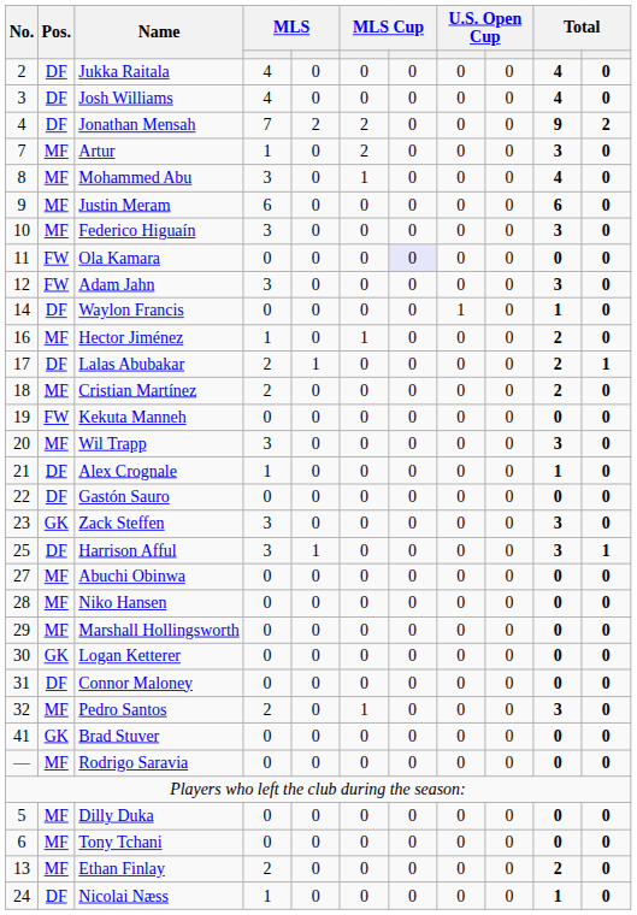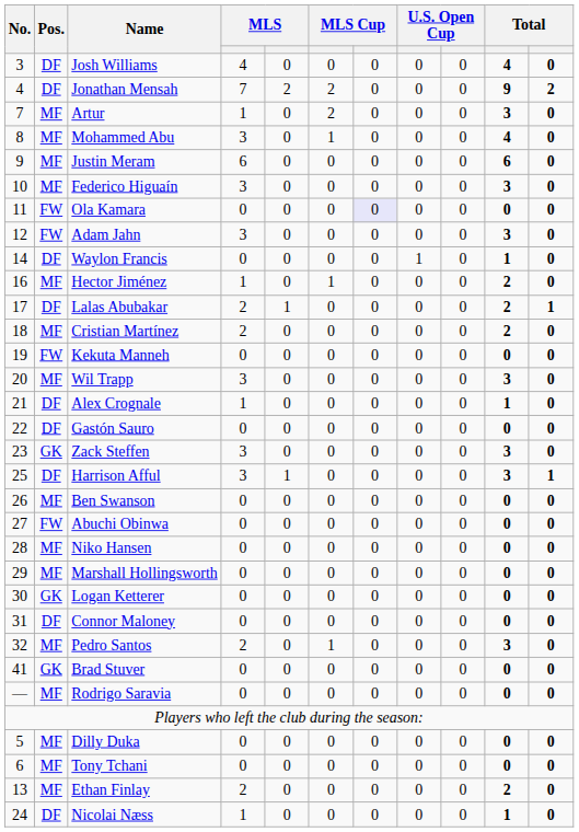 <table class="wikitable sortable" style="text-align: center;">
 <tr>
 <th rowspan=2>No.</th>
 <th rowspan=2>Pos.</th>
 <th rowspan=2>Name</th>
 <th colspan=2 style="width:85px;"><a href='#'>MLS</a></th>
 <th colspan=2 style="width:85px;"><a href='#'>MLS Cup</a></th>
 <th colspan=2 style="width:85px;"><a href='#'>U.S. Open Cup</a></th>
 <th colspan=2 style="width:85px;"><strong>Total</strong></th>
 </tr>
 <tr>
 <th></th>
 <th></th>
 <th></th>
 <th></th>
 <th></th>
 <th></th>
 <th></th>
 <th></th>
-</tr>
-<tr>
-<td>2</td>
-<td><a href='#'>DF</a></td>
-<td align=left> <a href='#'>Jukka Raitala</a></td>
-<td>4</td>
-<td>0</td>
-<td>0</td>
-<td>0</td>
-<td>0</td>
-<td>0</td>
-<td><strong>4</strong></td>
-<td><strong>0</strong></td>
 </tr>
 <tr>
 <td>3</td>
 <td><a href='#'>DF</a></td>
 <td align=left> <a href='#'>Josh Williams</a></td>
 <td>4</td>
 <td>0</td>
 <td>0</td>
 <td>0</td>
 <td>0</td>
 <td>0</td>
 <td><strong>4</strong></td>
 <td><strong>0</strong></td>
 </tr>
 <tr>
 <td>4</td>
 <td><a href='#'>DF</a></td>
 <td align=left> <a href='#'>Jonathan Mensah</a></td>
 <td>7</td>
 <td>2</td>
 <td>2</td>
 <td>0</td>
 <td>0</td>
 <td>0</td>
 <td><strong>9</strong></td>
 <td><strong>2</strong></td>
 </tr>
 <tr>
 <td>7</td>
 <td><a href='#'>MF</a></td>
 <td align=left> <a href='#'>Artur</a></td>
 <td>1</td>
 <td>0</td>
 <td>2</td>
 <td>0</td>
 <td>0</td>
 <td>0</td>
 <td><strong>3</strong></td>
 <td><strong>0</strong></td>
 </tr>
 <tr>
 <td>8</td>
 <td><a href='#'>MF</a></td>
 <td align=left> <a href='#'>Mohammed Abu</a></td>
 <td>3</td>
 <td>0</td>
 <td>1</td>
 <td>0</td>
 <td>0</td>
 <td>0</td>
 <td><strong>4</strong></td>
 <td><strong>0</strong></td>
 </tr>
 <tr>
 <td>9</td>
 <td><a href='#'>MF</a></td>
 <td align=left> <a href='#'>Justin Meram</a></td>
 <td>6</td>
 <td>0</td>
 <td>0</td>
 <td>0</td>
 <td>0</td>
 <td>0</td>
 <td><strong>6</strong></td>
 <td><strong>0</strong></td>
 </tr>
 <tr>
 <td>10</td>
 <td><a href='#'>MF</a></td>
 <td align=left> <a href='#'>Federico Higuaín</a></td>
 <td>3</td>
 <td>0</td>
 <td>0</td>
 <td>0</td>
 <td>0</td>
 <td>0</td>
 <td><strong>3</strong></td>
 <td><strong>0</strong></td>
 </tr>
 <tr>
 <td>11</td>
 <td><a href='#'>FW</a></td>
 <td align=left> <a href='#'>Ola Kamara</a></td>
 <td>0</td>
 <td>0</td>
 <td>0</td>
 <td style="background: lavender;">0</td>
 <td>0</td>
 <td>0</td>
 <td><strong>0</strong></td>
 <td><strong>0</strong></td>
 </tr>
 <tr>
 <td>12</td>
 <td><a href='#'>FW</a></td>
 <td align=left> <a href='#'>Adam Jahn</a></td>
 <td>3</td>
 <td>0</td>
 <td>0</td>
 <td>0</td>
 <td>0</td>
 <td>0</td>
 <td><strong>3</strong></td>
 <td><strong>0</strong></td>
 </tr>
 <tr>
 <td>14</td>
 <td><a href='#'>DF</a></td>
 <td align=left> <a href='#'>Waylon Francis</a></td>
 <td>0</td>
 <td>0</td>
 <td>0</td>
 <td>0</td>
 <td>1</td>
 <td>0</td>
 <td><strong>1</strong></td>
 <td><strong>0</strong></td>
 </tr>
 <tr>
 <td>16</td>
 <td><a href='#'>MF</a></td>
 <td align=left> <a href='#'>Hector Jiménez</a></td>
 <td>1</td>
 <td>0</td>
 <td>1</td>
 <td>0</td>
 <td>0</td>
 <td>0</td>
 <td><strong>2</strong></td>
 <td><strong>0</strong></td>
 </tr>
 <tr>
 <td>17</td>
 <td><a href='#'>DF</a></td>
 <td align=left> <a href='#'>Lalas Abubakar</a></td>
 <td>2</td>
 <td>1</td>
 <td>0</td>
 <td>0</td>
 <td>0</td>
 <td>0</td>
 <td><strong>2</strong></td>
 <td><strong>1</strong></td>
 </tr>
 <tr>
 <td>18</td>
 <td><a href='#'>MF</a></td>
 <td align=left> <a href='#'>Cristian Martínez</a></td>
 <td>2</td>
 <td>0</td>
 <td>0</td>
 <td>0</td>
 <td>0</td>
 <td>0</td>
 <td><strong>2</strong></td>
 <td><strong>0</strong></td>
 </tr>
 <tr>
 <td>19</td>
 <td><a href='#'>FW</a></td>
 <td align=left> <a href='#'>Kekuta Manneh</a></td>
 <td>0</td>
 <td>0</td>
 <td>0</td>
 <td>0</td>
 <td>0</td>
 <td>0</td>
 <td><strong>0</strong></td>
 <td><strong>0</strong></td>
 </tr>
 <tr>
 <td>20</td>
 <td><a href='#'>MF</a></td>
 <td align=left> <a href='#'>Wil Trapp</a></td>
 <td>3</td>
 <td>0</td>
 <td>0</td>
 <td>0</td>
 <td>0</td>
 <td>0</td>
 <td><strong>3</strong></td>
 <td><strong>0</strong></td>
 </tr>
 <tr>
 <td>21</td>
 <td><a href='#'>DF</a></td>
 <td align=left> <a href='#'>Alex Crognale</a></td>
 <td>1</td>
 <td>0</td>
 <td>0</td>
 <td>0</td>
 <td>0</td>
 <td>0</td>
 <td><strong>1</strong></td>
 <td><strong>0</strong></td>
 </tr>
 <tr>
 <td>22</td>
 <td><a href='#'>DF</a></td>
 <td align=left> <a href='#'>Gastón Sauro</a></td>
 <td>0</td>
 <td>0</td>
 <td>0</td>
 <td>0</td>
 <td>0</td>
 <td>0</td>
 <td><strong>0</strong></td>
 <td><strong>0</strong></td>
 </tr>
 <tr>
 <td>23</td>
 <td><a href='#'>GK</a></td>
 <td align=left> <a href='#'>Zack Steffen</a></td>
 <td>3</td>
 <td>0</td>
 <td>0</td>
 <td>0</td>
 <td>0</td>
 <td>0</td>
 <td><strong>3</strong></td>
 <td><strong>0</strong></td>
 </tr>
 <tr>
 <td>25</td>
 <td><a href='#'>DF</a></td>
 <td align=left> <a href='#'>Harrison Afful</a></td>
 <td>3</td>
 <td>1</td>
 <td>0</td>
 <td>0</td>
 <td>0</td>
 <td>0</td>
 <td><strong>3</strong></td>
 <td><strong>1</strong></td>
 </tr>
 <tr>
+<td>26</td>
+<td><a href='#'>MF</a></td>
+<td align=left> <a href='#'>Ben Swanson</a></td>
+<td>0</td>
+<td>0</td>
+<td>0</td>
+<td>0</td>
+<td>0</td>
+<td>0</td>
+<td><strong>0</strong></td>
+<td><strong>0</strong></td>
+</tr>
+<tr>
 <td>27</td>
-<td><a href='#'>MF</a></td>
+<td><a href='#'>FW</a></td>
 <td align=left> <a href='#'>Abuchi Obinwa</a></td>
 <td>0</td>
 <td>0</td>
 <td>0</td>
 <td>0</td>
 <td>0</td>
 <td>0</td>
 <td><strong>0</strong></td>
 <td><strong>0</strong></td>
 </tr>
 <tr>
 <td>28</td>
 <td><a href='#'>MF</a></td>
 <td align=left> <a href='#'>Niko Hansen</a></td>
 <td>0</td>
 <td>0</td>
 <td>0</td>
 <td>0</td>
 <td>0</td>
 <td>0</td>
 <td><strong>0</strong></td>
 <td><strong>0</strong></td>
 </tr>
 <tr>
 <td>29</td>
 <td><a href='#'>MF</a></td>
 <td align=left> <a href='#'>Marshall Hollingsworth</a></td>
 <td>0</td>
 <td>0</td>
 <td>0</td>
 <td>0</td>
 <td>0</td>
 <td>0</td>
 <td><strong>0</strong></td>
 <td><strong>0</strong></td>
 </tr>
 <tr>
 <td>30</td>
 <td><a href='#'>GK</a></td>
 <td align=left> <a href='#'>Logan Ketterer</a></td>
 <td>0</td>
 <td>0</td>
 <td>0</td>
 <td>0</td>
 <td>0</td>
 <td>0</td>
 <td><strong>0</strong></td>
 <td><strong>0</strong></td>
 </tr>
 <tr>
 <td>31</td>
 <td><a href='#'>DF</a></td>
 <td align=left> <a href='#'>Connor Maloney</a></td>
 <td>0</td>
 <td>0</td>
 <td>0</td>
 <td>0</td>
 <td>0</td>
 <td>0</td>
 <td><strong>0</strong></td>
 <td><strong>0</strong></td>
 </tr>
 <tr>
 <td>32</td>
 <td><a href='#'>MF</a></td>
 <td align=left> <a href='#'>Pedro Santos</a></td>
 <td>2</td>
 <td>0</td>
 <td>1</td>
 <td>0</td>
 <td>0</td>
 <td>0</td>
 <td><strong>3</strong></td>
 <td><strong>0</strong></td>
 </tr>
 <tr>
 <td>41</td>
 <td><a href='#'>GK</a></td>
 <td align=left> <a href='#'>Brad Stuver</a></td>
 <td>0</td>
 <td>0</td>
 <td>0</td>
 <td>0</td>
 <td>0</td>
 <td>0</td>
 <td><strong>0</strong></td>
 <td><strong>0</strong></td>
 </tr>
 <tr>
 <td>—</td>
 <td><a href='#'>MF</a></td>
 <td align=left> <a href='#'>Rodrigo Saravia</a></td>
 <td>0</td>
 <td>0</td>
 <td>0</td>
 <td>0</td>
 <td>0</td>
 <td>0</td>
 <td><strong>0</strong></td>
 <td><strong>0</strong></td>
 </tr>
 <tr>
 <td colspan=11><em>Players who left the club during the season:</em></td>
 </tr>
 <tr>
 <td>5</td>
 <td><a href='#'>MF</a></td>
 <td align=left> <a href='#'>Dilly Duka</a></td>
 <td>0</td>
 <td>0</td>
 <td>0</td>
 <td>0</td>
 <td>0</td>
 <td>0</td>
 <td><strong>0</strong></td>
 <td><strong>0</strong></td>
 </tr>
 <tr>
 <td>6</td>
 <td><a href='#'>MF</a></td>
 <td align=left> <a href='#'>Tony Tchani</a></td>
 <td>0</td>
 <td>0</td>
 <td>0</td>
 <td>0</td>
 <td>0</td>
 <td>0</td>
 <td><strong>0</strong></td>
 <td><strong>0</strong></td>
 </tr>
 <tr>
 <td>13</td>
 <td><a href='#'>MF</a></td>
 <td align=left> <a href='#'>Ethan Finlay</a></td>
 <td>2</td>
 <td>0</td>
 <td>0</td>
 <td>0</td>
 <td>0</td>
 <td>0</td>
 <td><strong>2</strong></td>
 <td><strong>0</strong></td>
 </tr>
 <tr>
 <td>24</td>
 <td><a href='#'>DF</a></td>
 <td align=left> <a href='#'>Nicolai Næss</a></td>
 <td>1</td>
 <td>0</td>
 <td>0</td>
 <td>0</td>
 <td>0</td>
 <td>0</td>
 <td><strong>1</strong></td>
 <td><strong>0</strong></td>
 </tr>
 </table>
